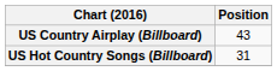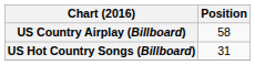 <table class="wikitable sortable plainrowheaders" style="text-align:center">
 <tr>
 <th scope="col">Chart (2016)</th>
 <th scope="col">Position</th>
 </tr>
 <tr>
 <th scope="row">US Country Airplay (<em>Billboard</em>)</th>
-<td>43</td>
+<td>58</td>
 </tr>
 <tr>
 <th scope="row">US Hot Country Songs (<em>Billboard</em>)</th>
 <td>31</td>
 </tr>
 <tr>
 </tr>
 </table>
